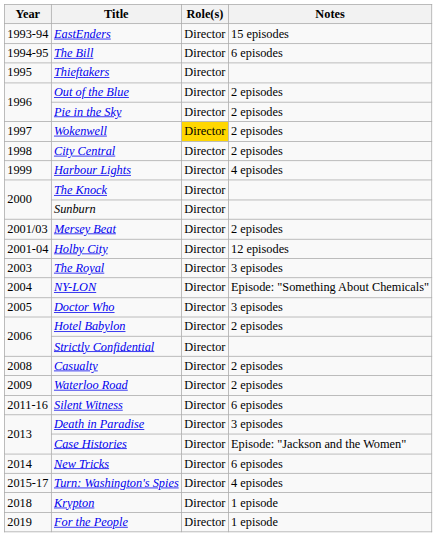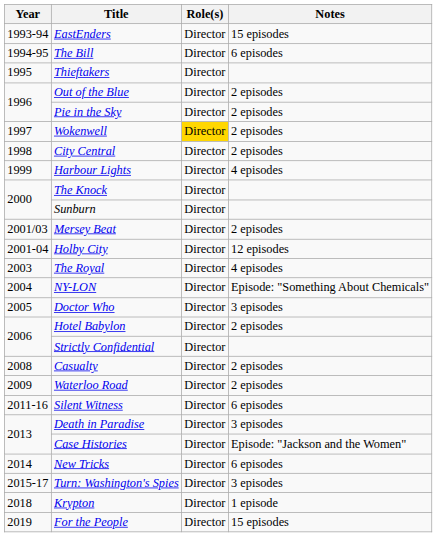 <table class="wikitable">
 <tr>
 <th>Year</th>
 <th>Title</th>
 <th>Role(s)</th>
 <th>Notes</th>
 </tr>
 <tr>
 <td>1993-94</td>
 <td><em><a href='#'>EastEnders</a></em></td>
 <td>Director</td>
 <td>15 episodes</td>
 </tr>
 <tr>
 <td>1994-95</td>
 <td><em><a href='#'>The Bill</a></em></td>
 <td>Director</td>
 <td>6 episodes</td>
 </tr>
 <tr>
 <td>1995</td>
 <td><a href='#'><em>Thieftakers</em></a></td>
 <td>Director</td>
 <td></td>
 </tr>
 <tr>
 <td rowspan=2>1996</td>
 <td><a href='#'><em>Out of the Blue</em></a></td>
 <td>Director</td>
 <td>2 episodes</td>
 </tr>
 <tr>
 <td><a href='#'><em>Pie in the Sky</em></a></td>
 <td>Director</td>
 <td>2 episodes</td>
 </tr>
 <tr>
 <td>1997</td>
 <td><em><a href='#'>Wokenwell</a></em></td>
 <td style="background: gold;">Director</td>
 <td>2 episodes</td>
 </tr>
 <tr>
 <td>1998</td>
 <td><a href='#'><em>City Central</em></a></td>
 <td>Director</td>
 <td>2 episodes</td>
 </tr>
 <tr>
 <td>1999</td>
 <td><a href='#'><em>Harbour Lights</em></a></td>
 <td>Director</td>
 <td>4 episodes</td>
 </tr>
 <tr>
 <td rowspan=2>2000</td>
 <td><em><a href='#'>The Knock</a></em></td>
 <td>Director</td>
 <td></td>
 </tr>
 <tr>
 <td><em>Sunburn</em></td>
 <td>Director</td>
 <td></td>
 </tr>
 <tr>
 <td>2001/03</td>
 <td><em><a href='#'>Mersey Beat</a></em></td>
 <td>Director</td>
 <td>2 episodes</td>
 </tr>
 <tr>
 <td>2001-04</td>
 <td><em><a href='#'>Holby City</a></em></td>
 <td>Director</td>
 <td>12 episodes</td>
 </tr>
 <tr>
 <td>2003</td>
 <td><em><a href='#'>The Royal</a></em></td>
 <td>Director</td>
-<td>3 episodes</td>
+<td>4 episodes</td>
 </tr>
 <tr>
 <td>2004</td>
 <td><em><a href='#'>NY-LON</a></em></td>
 <td>Director</td>
 <td>Episode: "Something About Chemicals"</td>
 </tr>
 <tr>
 <td>2005</td>
 <td><em><a href='#'>Doctor Who</a></em></td>
 <td>Director</td>
 <td>3 episodes</td>
 </tr>
 <tr>
 <td rowspan=2>2006</td>
 <td><em><a href='#'>Hotel Babylon</a></em></td>
 <td>Director</td>
 <td>2 episodes</td>
 </tr>
 <tr>
 <td><a href='#'><em>Strictly Confidential</em></a></td>
 <td>Director</td>
 <td></td>
 </tr>
 <tr>
 <td>2008</td>
 <td><a href='#'><em>Casualty</em></a></td>
 <td>Director</td>
 <td>2 episodes</td>
 </tr>
 <tr>
 <td>2009</td>
 <td><a href='#'><em>Waterloo Road</em></a></td>
 <td>Director</td>
 <td>2 episodes</td>
 </tr>
 <tr>
 <td>2011-16</td>
 <td><em><a href='#'>Silent Witness</a></em></td>
 <td>Director</td>
 <td>6 episodes</td>
 </tr>
 <tr>
 <td rowspan=2>2013</td>
 <td><a href='#'><em>Death in Paradise</em></a></td>
 <td>Director</td>
 <td>3 episodes</td>
 </tr>
 <tr>
 <td><a href='#'><em>Case Histories</em></a></td>
 <td>Director</td>
 <td>Episode: "Jackson and the Women"</td>
 </tr>
 <tr>
 <td>2014</td>
 <td><em><a href='#'>New Tricks</a></em></td>
 <td>Director</td>
 <td>6 episodes</td>
 </tr>
 <tr>
 <td>2015-17</td>
 <td><em><a href='#'>Turn: Washington's Spies</a></em></td>
 <td>Director</td>
-<td>4 episodes</td>
+<td>3 episodes</td>
 </tr>
 <tr>
 <td>2018</td>
 <td><em><a href='#'>Krypton</a></em></td>
 <td>Director</td>
 <td>1 episode</td>
 </tr>
 <tr>
 <td>2019</td>
 <td><em><a href='#'>For the People</a></em></td>
 <td>Director</td>
-<td>1 episode</td>
+<td>15 episodes</td>
 </tr>
 </table>
